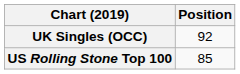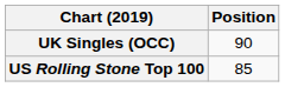 <table class="wikitable sortable plainrowheaders" style="text-align:center">
 <tr>
 <th scope="col">Chart (2019)</th>
 <th scope="col">Position</th>
 </tr>
 <tr>
 <th scope="row">UK Singles (OCC)</th>
-<td>92</td>
+<td>90</td>
 </tr>
 <tr>
 <th scope="row">US <em>Rolling Stone</em> Top 100</th>
 <td>85</td>
 </tr>
 </table>
